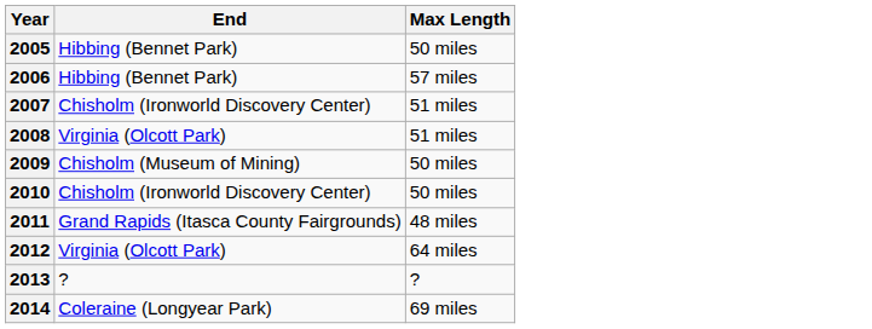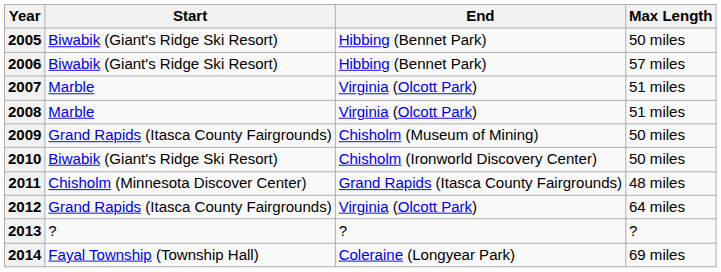 <table class="wikitable">
 <tr>
 <th>Year</th>
+<th>Start</th>
 <th>End</th>
 <th>Max Length</th>
 </tr>
 <tr>
 <th>2005</th>
+<td><a href='#'>Biwabik</a> (Giant's Ridge Ski Resort)</td>
 <td><a href='#'>Hibbing</a> (Bennet Park)</td>
 <td>50 miles</td>
 </tr>
 <tr>
 <th>2006</th>
+<td><a href='#'>Biwabik</a> (Giant's Ridge Ski Resort)</td>
 <td><a href='#'>Hibbing</a> (Bennet Park)</td>
 <td>57 miles</td>
 </tr>
 <tr>
 <th>2007</th>
-<td><a href='#'>Chisholm</a> (Ironworld Discovery Center)</td>
+<td><a href='#'>Marble</a></td>
+<td><a href='#'>Virginia</a> (<a href='#'>Olcott Park</a>)</td>
 <td>51 miles</td>
 </tr>
 <tr>
 <th>2008</th>
+<td><a href='#'>Marble</a></td>
 <td><a href='#'>Virginia</a> (<a href='#'>Olcott Park</a>)</td>
 <td>51 miles</td>
 </tr>
 <tr>
 <th>2009</th>
+<td><a href='#'>Grand Rapids</a> (Itasca County Fairgrounds)</td>
 <td><a href='#'>Chisholm</a> (Museum of Mining)</td>
 <td>50 miles</td>
 </tr>
 <tr>
 <th>2010</th>
+<td><a href='#'>Biwabik</a> (Giant's Ridge Ski Resort)</td>
 <td><a href='#'>Chisholm</a> (Ironworld Discovery Center)</td>
 <td>50 miles</td>
 </tr>
 <tr>
 <th>2011</th>
+<td><a href='#'>Chisholm</a> (Minnesota Discover Center)</td>
 <td><a href='#'>Grand Rapids</a> (Itasca County Fairgrounds)</td>
 <td>48 miles</td>
 </tr>
 <tr>
 <th>2012</th>
+<td><a href='#'>Grand Rapids</a> (Itasca County Fairgrounds)</td>
 <td><a href='#'>Virginia</a> (<a href='#'>Olcott Park</a>)</td>
 <td>64 miles</td>
 </tr>
 <tr>
 <th>2013</th>
 <td>?</td>
 <td>?</td>
+<td>?</td>
 </tr>
 <tr>
 <th>2014</th>
+<td><a href='#'>Fayal Township</a> (Township Hall)</td>
 <td><a href='#'>Coleraine</a> (Longyear Park)</td>
 <td>69 miles</td>
 </tr>
 </table>
